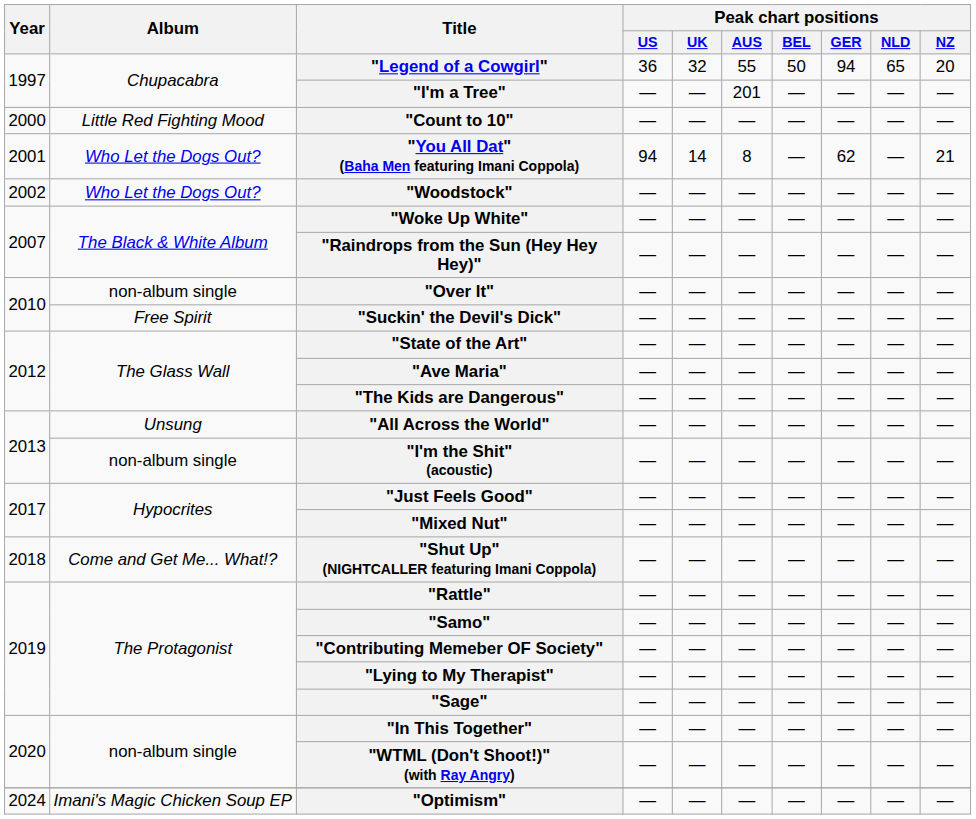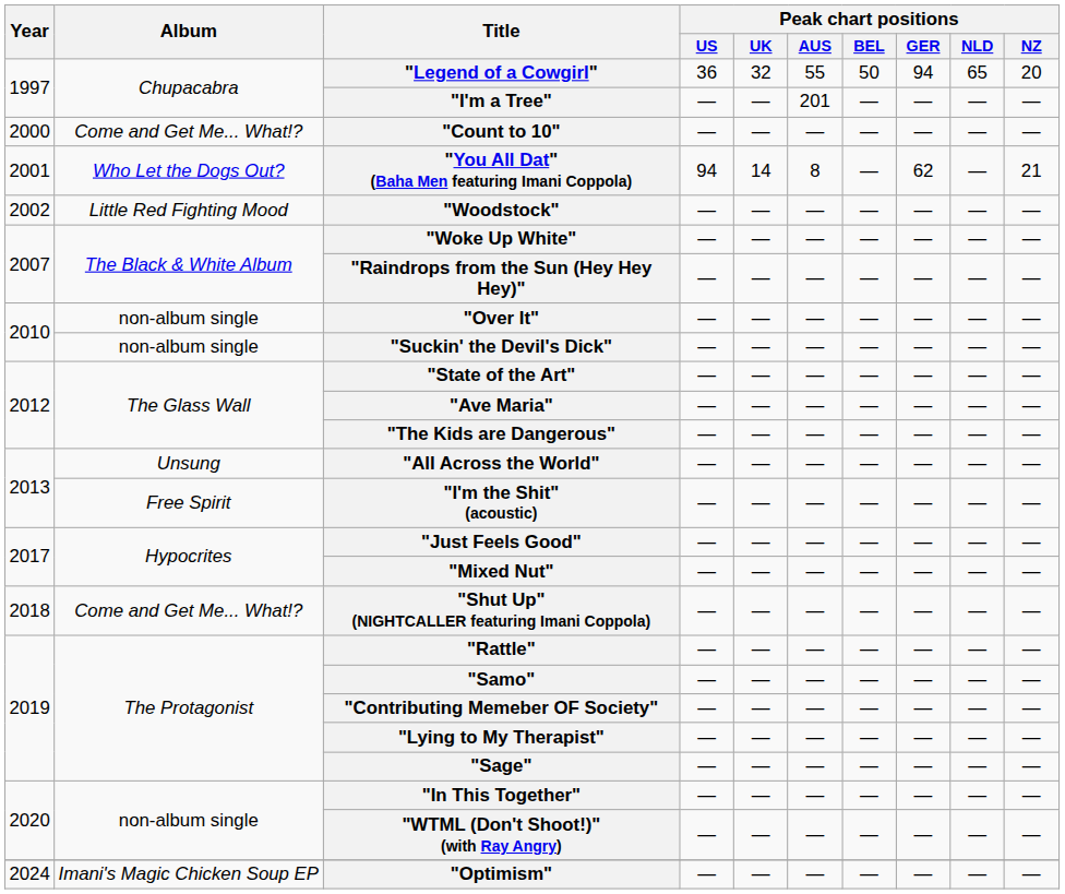 <table class="wikitable plainrowheaders" style="text-align:center;">
 <tr>
 <th scope="col" rowspan="2" style="width:1em;">Year</th>
 <th scope="col" rowspan="2">Album</th>
 <th scope="col" rowspan="2" style="width:19em;">Title</th>
 <th scope="col" colspan="7">Peak chart positions</th>
 </tr>
 <tr>
 <th scope="col" style="width:3em;font-size:85%;"><a href='#'>US</a><br></th>
 <th scope="col" style="width:3em;font-size:85%;"><a href='#'>UK</a><br></th>
 <th scope="col" style="width:3em;font-size:85%;"><a href='#'>AUS</a><br></th>
 <th scope="col" style="width:3em;font-size:85%;"><a href='#'>BEL</a><br></th>
 <th scope="col" style="width:3em;font-size:85%;"><a href='#'>GER</a><br></th>
 <th scope="col" style="width:3em;font-size:85%;"><a href='#'>NLD</a><br></th>
 <th scope="col" style="width:3em;font-size:85%;"><a href='#'>NZ</a><br></th>
 </tr>
 <tr>
 <td rowspan="2">1997</td>
 <td rowspan="2"><em>Chupacabra</em></td>
 <th scope="row">"<a href='#'>Legend of a Cowgirl</a>"</th>
 <td>36</td>
 <td>32</td>
 <td>55</td>
 <td>50</td>
 <td>94</td>
 <td>65</td>
 <td>20</td>
 </tr>
 <tr>
 <th scope="row">"I'm a Tree"</th>
 <td>—</td>
 <td>—</td>
 <td>201</td>
 <td>—</td>
 <td>—</td>
 <td>—</td>
 <td>—</td>
 </tr>
 <tr>
 <td>2000</td>
-<td><em>Little Red Fighting Mood</em></td>
+<td><em>Come and Get Me... What!?</em></td>
 <th scope="row">"Count to 10"</th>
 <td>—</td>
 <td>—</td>
 <td>—</td>
 <td>—</td>
 <td>—</td>
 <td>—</td>
 <td>—</td>
 </tr>
 <tr>
 <td>2001</td>
 <td><em><a href='#'>Who Let the Dogs Out?</a></em></td>
 <th scope="row">"<a href='#'>You All Dat</a>"<br><small>(<a href='#'>Baha Men</a> featuring Imani Coppola)</small></th>
 <td>94</td>
 <td>14</td>
 <td>8</td>
 <td>—</td>
 <td>62</td>
 <td>—</td>
 <td>21</td>
 </tr>
 <tr>
 <td>2002</td>
-<td><em><a href='#'>Who Let the Dogs Out?</a></em></td>
+<td><em>Little Red Fighting Mood</em></td>
 <th scope="row">"Woodstock"</th>
 <td>—</td>
 <td>—</td>
 <td>—</td>
 <td>—</td>
 <td>—</td>
 <td>—</td>
 <td>—</td>
 </tr>
 <tr>
 <td rowspan="2">2007</td>
 <td rowspan="2"><em><a href='#'>The Black & White Album</a></em></td>
 <th scope="row">"Woke Up White"</th>
 <td>—</td>
 <td>—</td>
 <td>—</td>
 <td>—</td>
 <td>—</td>
 <td>—</td>
 <td>—</td>
 </tr>
 <tr>
 <th scope="row">"Raindrops from the Sun (Hey Hey Hey)"</th>
 <td>—</td>
 <td>—</td>
 <td>—</td>
 <td>—</td>
 <td>—</td>
 <td>—</td>
 <td>—</td>
 </tr>
 <tr>
 <td rowspan="2">2010</td>
 <td>non-album single</td>
 <th scope="row">"Over It"</th>
 <td>—</td>
 <td>—</td>
 <td>—</td>
 <td>—</td>
 <td>—</td>
 <td>—</td>
 <td>—</td>
 </tr>
 <tr>
-<td><em>Free Spirit</em></td>
+<td>non-album single</td>
 <th scope="row">"Suckin' the Devil's Dick"</th>
 <td>—</td>
 <td>—</td>
 <td>—</td>
 <td>—</td>
 <td>—</td>
 <td>—</td>
 <td>—</td>
 </tr>
 <tr>
 <td rowspan="3">2012</td>
 <td rowspan="3"><em>The Glass Wall</em></td>
 <th scope="row">"State of the Art"</th>
 <td>—</td>
 <td>—</td>
 <td>—</td>
 <td>—</td>
 <td>—</td>
 <td>—</td>
 <td>—</td>
 </tr>
 <tr>
 <th scope="row">"Ave Maria"</th>
 <td>—</td>
 <td>—</td>
 <td>—</td>
 <td>—</td>
 <td>—</td>
 <td>—</td>
 <td>—</td>
 </tr>
 <tr>
 <th scope="row">"The Kids are Dangerous"</th>
 <td>—</td>
 <td>—</td>
 <td>—</td>
 <td>—</td>
 <td>—</td>
 <td>—</td>
 <td>—</td>
 </tr>
 <tr>
 <td rowspan="2">2013</td>
 <td><em>Unsung</em></td>
 <th scope="row">"All Across the World"</th>
 <td>—</td>
 <td>—</td>
 <td>—</td>
 <td>—</td>
 <td>—</td>
 <td>—</td>
 <td>—</td>
 </tr>
 <tr>
-<td>non-album single</td>
+<td><em>Free Spirit</em></td>
 <th scope="row">"I'm the Shit" <br><small>(acoustic)</small></th>
 <td>—</td>
 <td>—</td>
 <td>—</td>
 <td>—</td>
 <td>—</td>
 <td>—</td>
 <td>—</td>
 </tr>
 <tr>
 <td rowspan="2">2017</td>
 <td rowspan="2"><em>Hypocrites</em></td>
 <th scope="row">"Just Feels Good"</th>
 <td>—</td>
 <td>—</td>
 <td>—</td>
 <td>—</td>
 <td>—</td>
 <td>—</td>
 <td>—</td>
 </tr>
 <tr>
 <th scope="row">"Mixed Nut"</th>
 <td>—</td>
 <td>—</td>
 <td>—</td>
 <td>—</td>
 <td>—</td>
 <td>—</td>
 <td>—</td>
 </tr>
 <tr>
 <td>2018</td>
 <td><em>Come and Get Me... What!?</em></td>
 <th scope="row">"Shut Up" <br><small>(NIGHTCALLER featuring Imani Coppola)</small></th>
 <td>—</td>
 <td>—</td>
 <td>—</td>
 <td>—</td>
 <td>—</td>
 <td>—</td>
 <td>—</td>
 </tr>
 <tr>
 <td rowspan="5">2019</td>
 <td rowspan="5"><em>The Protagonist</em></td>
 <th scope="row">"Rattle"</th>
 <td>—</td>
 <td>—</td>
 <td>—</td>
 <td>—</td>
 <td>—</td>
 <td>—</td>
 <td>—</td>
 </tr>
 <tr>
 <th scope="row">"Samo"</th>
 <td>—</td>
 <td>—</td>
 <td>—</td>
 <td>—</td>
 <td>—</td>
 <td>—</td>
 <td>—</td>
 </tr>
 <tr>
 <th scope="row">"Contributing Memeber OF Society"</th>
 <td>—</td>
 <td>—</td>
 <td>—</td>
 <td>—</td>
 <td>—</td>
 <td>—</td>
 <td>—</td>
 </tr>
 <tr>
 <th scope="row">"Lying to My Therapist"</th>
 <td>—</td>
 <td>—</td>
 <td>—</td>
 <td>—</td>
 <td>—</td>
 <td>—</td>
 <td>—</td>
 </tr>
 <tr>
 <th scope="row">"Sage"</th>
 <td>—</td>
 <td>—</td>
 <td>—</td>
 <td>—</td>
 <td>—</td>
 <td>—</td>
 <td>—</td>
 </tr>
 <tr>
 <td rowspan="2">2020</td>
 <td rowspan="2">non-album single</td>
 <th scope="row">"In This Together"</th>
 <td>—</td>
 <td>—</td>
 <td>—</td>
 <td>—</td>
 <td>—</td>
 <td>—</td>
 <td>—</td>
 </tr>
 <tr>
 <th scope="row">"WTML (Don't Shoot!)" <br><small>(with <a href='#'>Ray Angry</a>)</small></th>
 <td>—</td>
 <td>—</td>
 <td>—</td>
 <td>—</td>
 <td>—</td>
 <td>—</td>
 <td>—</td>
 </tr>
 <tr>
 </tr>
 <tr>
 <td>2024</td>
 <td><em>Imani's Magic Chicken Soup EP</em></td>
 <th scope="row">"Optimism"</th>
 <td>—</td>
 <td>—</td>
 <td>—</td>
 <td>—</td>
 <td>—</td>
 <td>—</td>
 <td>—</td>
 </tr>
 </table>
